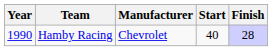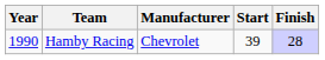 <table class="wikitable" style="font-size: 90%;">
 <tr>
 <th>Year</th>
 <th>Team</th>
 <th>Manufacturer</th>
 <th>Start</th>
 <th>Finish</th>
 </tr>
 <tr>
 <td><a href='#'>1990</a></td>
 <td><a href='#'>Hamby Racing</a></td>
 <td><a href='#'>Chevrolet</a></td>
-<td align=center>40</td>
+<td align=center>39</td>
 <td align=center style="background:#CFCFFF;">28</td>
 </tr>
 </table>
